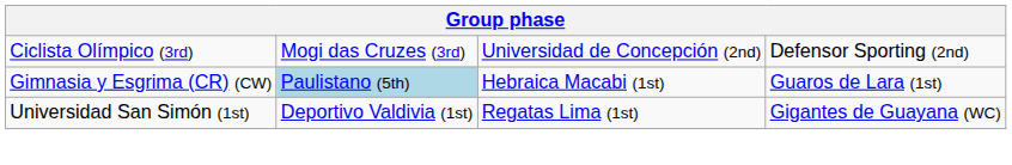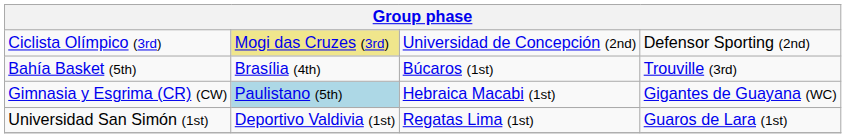 <table class="wikitable" style="white-space: nowrap;">
 <tr>
 <th colspan=4><a href='#'>Group phase</a></th>
 </tr>
 <tr>
 <td> <a href='#'>Ciclista Olímpico</a> <small>(<a href='#'>3rd</a>)</small></td>
-<td> <a href='#'>Mogi das Cruzes</a> <small>(<a href='#'>3rd</a>)</small></td>
+<td style="background: khaki;"> <a href='#'>Mogi das Cruzes</a> <small>(<a href='#'>3rd</a>)</small></td>
 <td> <a href='#'>Universidad de Concepción</a> <small>(2nd)</small></td>
 <td> Defensor Sporting <small>(2nd)</small></td>
+</tr>
+<tr>
+<td> <a href='#'>Bahía Basket</a> <small>(5th)</small></td>
+<td> <a href='#'>Brasília</a> <small>(4th)</small></td>
+<td> <a href='#'>Búcaros</a> <small>(1st)</small></td>
+<td> <a href='#'>Trouville</a> <small>(3rd)</small></td>
 </tr>
 <tr>
 <td> <a href='#'>Gimnasia y Esgrima (CR)</a> <small>(CW)</small></td>
 <td style="background: lightblue;"> <a href='#'>Paulistano</a> <small>(5th)</small></td>
 <td> <a href='#'>Hebraica Macabi</a> <small>(1st)</small></td>
-<td> <a href='#'>Guaros de Lara</a> <small>(1st)</small></td>
+<td> <a href='#'>Gigantes de Guayana</a> <small>(WC)</small></td>
 </tr>
 <tr>
 <td> Universidad San Simón <small>(1st)</small></td>
 <td> <a href='#'>Deportivo Valdivia</a> <small>(1st)</small></td>
 <td> <a href='#'>Regatas Lima</a> <small>(1st)</small></td>
-<td> <a href='#'>Gigantes de Guayana</a> <small>(WC)</small></td>
+<td> <a href='#'>Guaros de Lara</a> <small>(1st)</small></td>
 </tr>
 <tr>
 </tr>
 </table>
